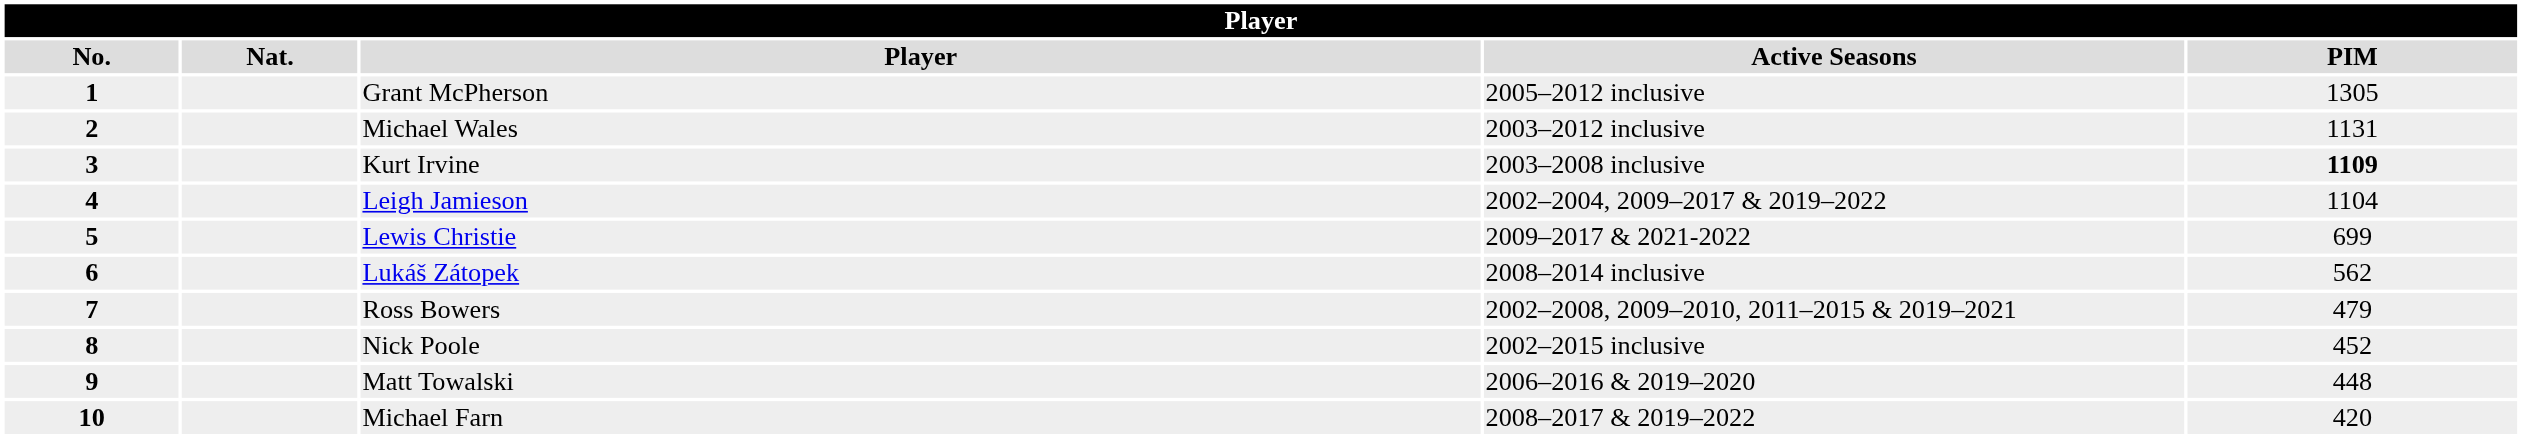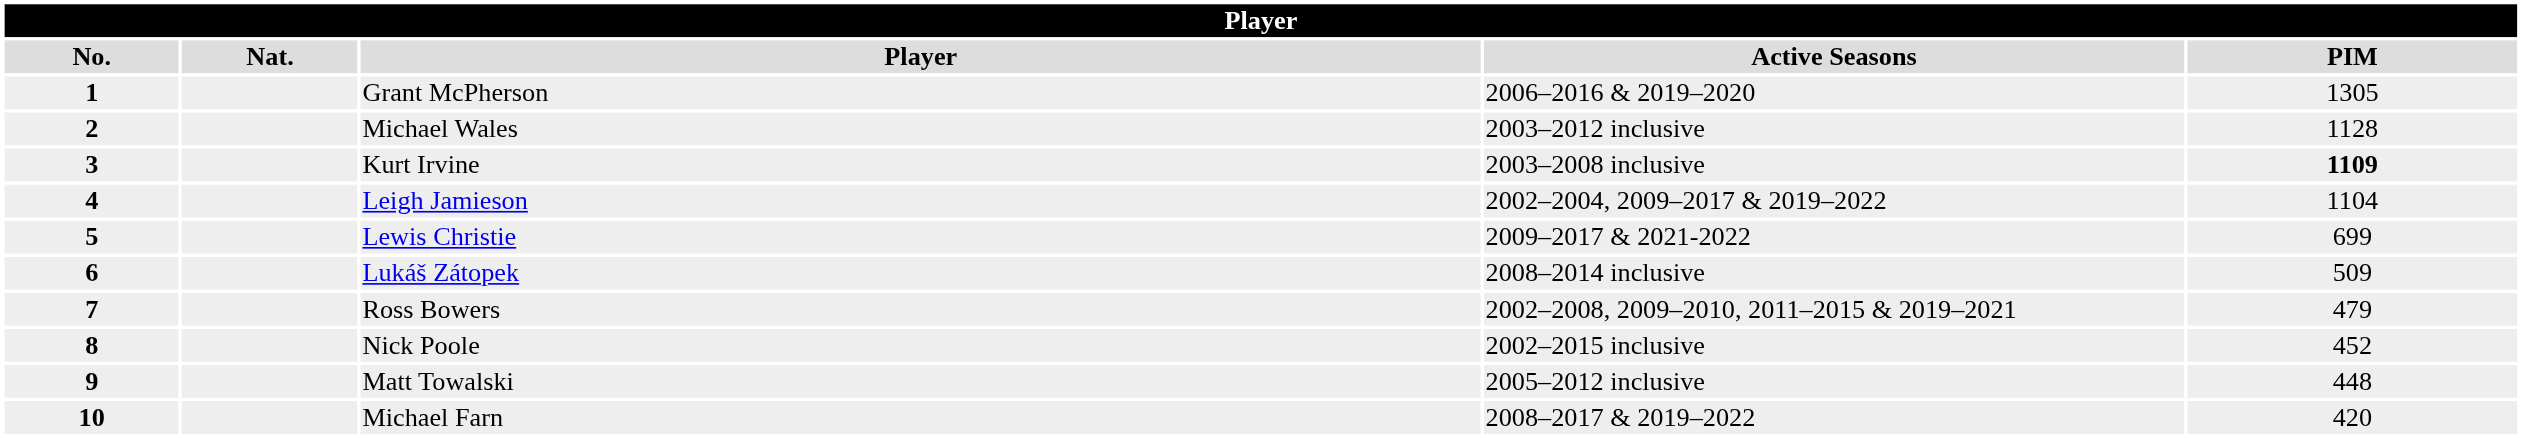 <table class="toccolours"  style="width:97%; clear:both; margin:1.5em auto; text-align:center;">
 <tr>
 <th colspan="11" style="background:#000000; color:#FFFFFF;">Player</th>
 </tr>
 <tr style="background:#ddd;">
 <th width=7%>No.</th>
 <th width=7%>Nat.</th>
 <th !width=30%>Player</th>
 <th width=28%>Active Seasons</th>
 <th widith=28%>PIM</th>
 </tr>
 <tr style="background:#eee;">
 <td><strong>1</strong></td>
 <td></td>
 <td align="left">Grant McPherson</td>
-<td align=left>2005–2012 inclusive</td>
+<td align=left>2006–2016 & 2019–2020</td>
 <td>1305</td>
 </tr>
 <tr style="background:#eee;">
 <td><strong>2</strong></td>
 <td></td>
 <td align=left>Michael Wales</td>
 <td align=left>2003–2012 inclusive</td>
-<td>1131</td>
+<td>1128</td>
 </tr>
 <tr style="background:#eee;">
 <td><strong>3</strong></td>
 <td></td>
 <td align=left>Kurt Irvine</td>
 <td align=left>2003–2008 inclusive</td>
 <td><strong>1109</strong></td>
 </tr>
 <tr style="background:#eee;">
 <td><strong>4</strong></td>
 <td></td>
 <td align=left><a href='#'>Leigh Jamieson</a></td>
 <td align=left>2002–2004, 2009–2017 & 2019–2022</td>
 <td>1104</td>
 </tr>
 <tr style="background:#eee;">
 <td><strong>5</strong></td>
 <td></td>
 <td align=left><a href='#'>Lewis Christie</a></td>
 <td align=left>2009–2017 & 2021-2022</td>
 <td>699</td>
 </tr>
 <tr style="background:#eee;">
 <td><strong>6</strong></td>
 <td></td>
 <td align=left><a href='#'>Lukáš Zátopek</a></td>
 <td align=left>2008–2014 inclusive</td>
-<td>562</td>
+<td>509</td>
 </tr>
 <tr style="background:#eee;">
 <td><strong>7</strong></td>
 <td></td>
 <td align=left>Ross Bowers</td>
 <td align=left>2002–2008, 2009–2010, 2011–2015 & 2019–2021</td>
 <td>479</td>
 </tr>
 <tr style="background:#eee;">
 <td><strong>8</strong></td>
 <td></td>
 <td align=left>Nick Poole</td>
 <td align=left>2002–2015 inclusive</td>
 <td>452</td>
 </tr>
 <tr style="background:#eee;">
 <td><strong>9</strong></td>
 <td></td>
 <td align=left>Matt Towalski</td>
-<td align=left>2006–2016 & 2019–2020</td>
+<td align=left>2005–2012 inclusive</td>
 <td>448</td>
 </tr>
 <tr style="background:#eee;">
 <td><strong>10</strong></td>
 <td></td>
 <td align=left>Michael Farn</td>
 <td align=left>2008–2017 & 2019–2022</td>
 <td>420</td>
 </tr>
 </table>
